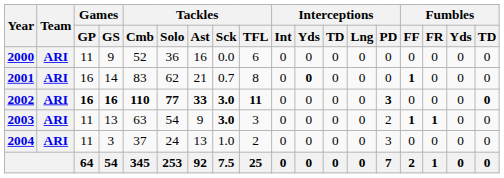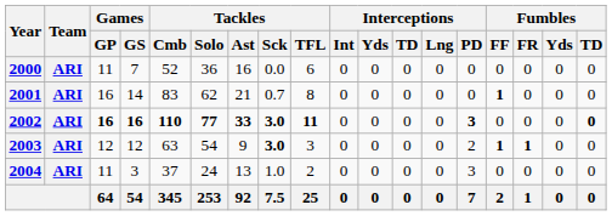 <table class="wikitable" style="text-align:center">
 <tr>
 <th rowspan="2">Year</th>
 <th rowspan="2">Team</th>
 <th colspan="2">Games</th>
 <th colspan="5">Tackles</th>
 <th colspan="5">Interceptions</th>
 <th colspan="4">Fumbles</th>
 </tr>
 <tr>
 <th>GP</th>
 <th>GS</th>
 <th>Cmb</th>
 <th>Solo</th>
 <th>Ast</th>
 <th>Sck</th>
 <th>TFL</th>
 <th>Int</th>
 <th>Yds</th>
 <th>TD</th>
 <th>Lng</th>
 <th>PD</th>
 <th>FF</th>
 <th>FR</th>
 <th>Yds</th>
 <th>TD</th>
 </tr>
 <tr>
 <th><a href='#'>2000</a></th>
 <th><a href='#'>ARI</a></th>
 <td>11</td>
-<td>9</td>
+<td>7</td>
 <td>52</td>
 <td>36</td>
 <td>16</td>
 <td>0.0</td>
 <td>6</td>
 <td>0</td>
 <td>0</td>
 <td>0</td>
 <td>0</td>
 <td>0</td>
 <td>0</td>
 <td>0</td>
 <td>0</td>
 <td>0</td>
 </tr>
 <tr>
 <th><a href='#'>2001</a></th>
 <th><a href='#'>ARI</a></th>
 <td>16</td>
 <td>14</td>
 <td>83</td>
 <td>62</td>
 <td>21</td>
 <td>0.7</td>
 <td>8</td>
 <td>0</td>
-<td><strong>0</strong></td>
+<td>0</td>
 <td>0</td>
 <td>0</td>
 <td>0</td>
 <td><strong>1</strong></td>
 <td>0</td>
 <td>0</td>
 <td>0</td>
 </tr>
 <tr>
 <th><a href='#'>2002</a></th>
 <th><a href='#'>ARI</a></th>
 <td><strong>16</strong></td>
 <td><strong>16</strong></td>
 <td><strong>110</strong></td>
 <td><strong>77</strong></td>
 <td><strong>33</strong></td>
 <td><strong>3.0</strong></td>
 <td><strong>11</strong></td>
 <td>0</td>
 <td>0</td>
 <td>0</td>
 <td>0</td>
 <td><strong>3</strong></td>
 <td>0</td>
 <td>0</td>
 <td>0</td>
 <td><strong>0</strong></td>
 </tr>
 <tr>
 <th><a href='#'>2003</a></th>
 <th><a href='#'>ARI</a></th>
-<td>11</td>
-<td>13</td>
+<td>12</td>
+<td>12</td>
 <td>63</td>
 <td>54</td>
 <td>9</td>
 <td><strong>3.0</strong></td>
 <td>3</td>
 <td>0</td>
 <td>0</td>
 <td>0</td>
 <td>0</td>
 <td>2</td>
 <td><strong>1</strong></td>
 <td><strong>1</strong></td>
 <td>0</td>
 <td>0</td>
 </tr>
 <tr>
 <th><a href='#'>2004</a></th>
 <th><a href='#'>ARI</a></th>
 <td>11</td>
 <td>3</td>
 <td>37</td>
 <td>24</td>
 <td>13</td>
 <td>1.0</td>
 <td>2</td>
 <td>0</td>
 <td>0</td>
 <td>0</td>
 <td>0</td>
 <td>3</td>
 <td>0</td>
 <td>0</td>
 <td>0</td>
 <td>0</td>
 </tr>
 <tr>
 <th colspan="2"></th>
 <th>64</th>
 <th>54</th>
 <th>345</th>
 <th>253</th>
 <th>92</th>
 <th>7.5</th>
 <th>25</th>
 <th>0</th>
 <th>0</th>
 <th>0</th>
 <th>0</th>
 <th>7</th>
 <th>2</th>
 <th>1</th>
 <th>0</th>
 <th>0</th>
 </tr>
 </table>
